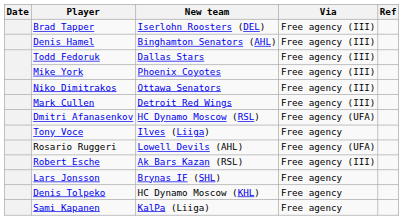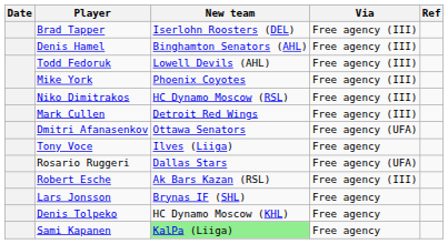 <table class="wikitable plainrowheaders">
 <tr style="background:#ddd; text-align:center;">
 <th>Date</th>
 <th>Player</th>
 <th>New team</th>
 <th>Via</th>
 <th>Ref</th>
 </tr>
 <tr>
 <th scope="row"></th>
 <td><a href='#'>Brad Tapper</a></td>
 <td><a href='#'>Iserlohn Roosters</a> (<a href='#'>DEL</a>)</td>
 <td>Free agency (III)</td>
 <td></td>
 </tr>
 <tr>
 <th scope="row"></th>
 <td><a href='#'>Denis Hamel</a></td>
 <td><a href='#'>Binghamton Senators</a> (<a href='#'>AHL</a>)</td>
 <td>Free agency (III)</td>
 <td></td>
 </tr>
 <tr>
 <th scope="row" rowspan=2></th>
 <td><a href='#'>Todd Fedoruk</a></td>
-<td><a href='#'>Dallas Stars</a></td>
+<td><a href='#'>Lowell Devils</a> (AHL)</td>
 <td>Free agency (III)</td>
 <td></td>
 </tr>
 <tr>
 <td><a href='#'>Mike York</a></td>
 <td><a href='#'>Phoenix Coyotes</a></td>
 <td>Free agency (III)</td>
 <td></td>
 </tr>
 <tr>
 <th scope="row"></th>
 <td><a href='#'>Niko Dimitrakos</a></td>
-<td><a href='#'>Ottawa Senators</a></td>
+<td><a href='#'>HC Dynamo Moscow</a> (<a href='#'>RSL</a>)</td>
 <td>Free agency (III)</td>
 <td></td>
 </tr>
 <tr>
 <th scope="row"></th>
 <td><a href='#'>Mark Cullen</a></td>
 <td><a href='#'>Detroit Red Wings</a></td>
 <td>Free agency (III)</td>
 <td></td>
 </tr>
 <tr>
 <th scope="row"></th>
 <td><a href='#'>Dmitri Afanasenkov</a></td>
-<td><a href='#'>HC Dynamo Moscow</a> (<a href='#'>RSL</a>)</td>
+<td><a href='#'>Ottawa Senators</a></td>
 <td>Free agency (UFA)</td>
 <td></td>
 </tr>
 <tr>
 <th scope="row"></th>
 <td><a href='#'>Tony Voce</a></td>
 <td><a href='#'>Ilves</a> (<a href='#'>Liiga</a>)</td>
 <td>Free agency</td>
 <td></td>
 </tr>
 <tr>
 <th scope="row"></th>
 <td>Rosario Ruggeri</td>
-<td><a href='#'>Lowell Devils</a> (AHL)</td>
+<td><a href='#'>Dallas Stars</a></td>
 <td>Free agency (UFA)</td>
 <td></td>
 </tr>
 <tr>
 <th scope="row"></th>
 <td><a href='#'>Robert Esche</a></td>
 <td><a href='#'>Ak Bars Kazan</a> (RSL)</td>
 <td>Free agency (III)</td>
 <td></td>
 </tr>
 <tr>
 <th scope="row"></th>
 <td><a href='#'>Lars Jonsson</a></td>
 <td><a href='#'>Brynas IF</a> (<a href='#'>SHL</a>)</td>
 <td>Free agency</td>
 <td></td>
 </tr>
 <tr>
 <th scope="row"></th>
 <td><a href='#'>Denis Tolpeko</a></td>
 <td>HC Dynamo Moscow (<a href='#'>KHL</a>)</td>
 <td>Free agency</td>
 <td></td>
 </tr>
 <tr>
 <th scope="row"></th>
 <td><a href='#'>Sami Kapanen</a></td>
-<td><a href='#'>KalPa</a> (Liiga)</td>
+<td style="background: lightgreen;"><a href='#'>KalPa</a> (Liiga)</td>
 <td>Free agency</td>
 <td></td>
 </tr>
 </table>
